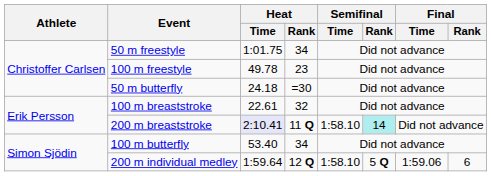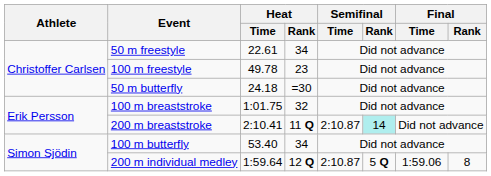 <table class=wikitable style="font-size:90%">
 <tr>
 <th rowspan=2>Athlete</th>
 <th rowspan=2>Event</th>
 <th colspan="2">Heat</th>
 <th colspan="2">Semifinal</th>
 <th colspan="2">Final</th>
 </tr>
 <tr style="font-size:95%">
 <th>Time</th>
 <th>Rank</th>
 <th>Time</th>
 <th>Rank</th>
 <th>Time</th>
 <th>Rank</th>
 </tr>
 <tr align=center>
 <td align=left rowspan=3><a href='#'>Christoffer Carlsen</a></td>
 <td align=left><a href='#'>50 m freestyle</a></td>
-<td>1:01.75</td>
+<td>22.61</td>
 <td>34</td>
 <td colspan=4>Did not advance</td>
 </tr>
 <tr align=center>
 <td align=left><a href='#'>100 m freestyle</a></td>
 <td>49.78</td>
 <td>23</td>
 <td colspan=4>Did not advance</td>
 </tr>
 <tr align=center>
 <td align=left><a href='#'>50 m butterfly</a></td>
 <td>24.18</td>
 <td>=30</td>
 <td colspan=4>Did not advance</td>
 </tr>
 <tr align=center>
 <td align=left rowspan=2><a href='#'>Erik Persson</a></td>
 <td align=left><a href='#'>100 m breaststroke</a></td>
-<td>22.61</td>
+<td>1:01.75</td>
 <td>32</td>
 <td colspan=4>Did not advance</td>
 </tr>
 <tr align=center>
 <td align=left><a href='#'>200 m breaststroke</a></td>
-<td style="background: lavender;">2:10.41</td>
+<td>2:10.41</td>
 <td>11 <strong>Q</strong></td>
-<td>1:58.10</td>
+<td>2:10.87</td>
 <td style="background: paleturquoise;">14</td>
 <td colspan=2>Did not advance</td>
 </tr>
 <tr align=center>
 <td align=left rowspan=2><a href='#'>Simon Sjödin</a></td>
 <td align=left><a href='#'>100 m butterfly</a></td>
 <td>53.40</td>
 <td>34</td>
 <td colspan=4>Did not advance</td>
 </tr>
 <tr align=center>
 <td align=left><a href='#'>200 m individual medley</a></td>
 <td>1:59.64</td>
 <td>12 <strong>Q</strong></td>
-<td>1:58.10</td>
+<td>2:10.87</td>
 <td>5 <strong>Q</strong></td>
 <td>1:59.06</td>
-<td>6</td>
+<td>8</td>
 </tr>
 </table>
